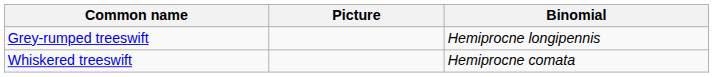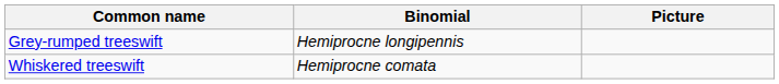 <table width=50% class="wikitable">
 <tr>
 <th width=30%>Common name</th>
+<th width=30%>Binomial</th>
 <th width=20%>Picture</th>
-<th width=30%>Binomial</th>
 </tr>
 <tr>
 <td><a href='#'>Grey-rumped treeswift</a></td>
+<td><em>Hemiprocne longipennis</em></td>
 <td></td>
-<td><em>Hemiprocne longipennis</em></td>
 </tr>
 <tr>
 <td><a href='#'>Whiskered treeswift</a></td>
+<td><em>Hemiprocne comata</em></td>
 <td></td>
-<td><em>Hemiprocne comata</em></td>
 </tr>
 </table>
